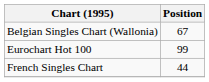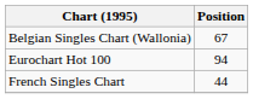 <table class="wikitable sortable">
 <tr>
 <th>Chart (1995)</th>
 <th>Position</th>
 </tr>
 <tr>
 <td>Belgian Singles Chart (Wallonia)</td>
 <td align="center">67</td>
 </tr>
 <tr>
 <td>Eurochart Hot 100</td>
-<td align="center">99</td>
+<td align="center">94</td>
 </tr>
 <tr>
 <td>French Singles Chart</td>
 <td align="center">44</td>
 </tr>
 <tr>
 </tr>
 </table>
